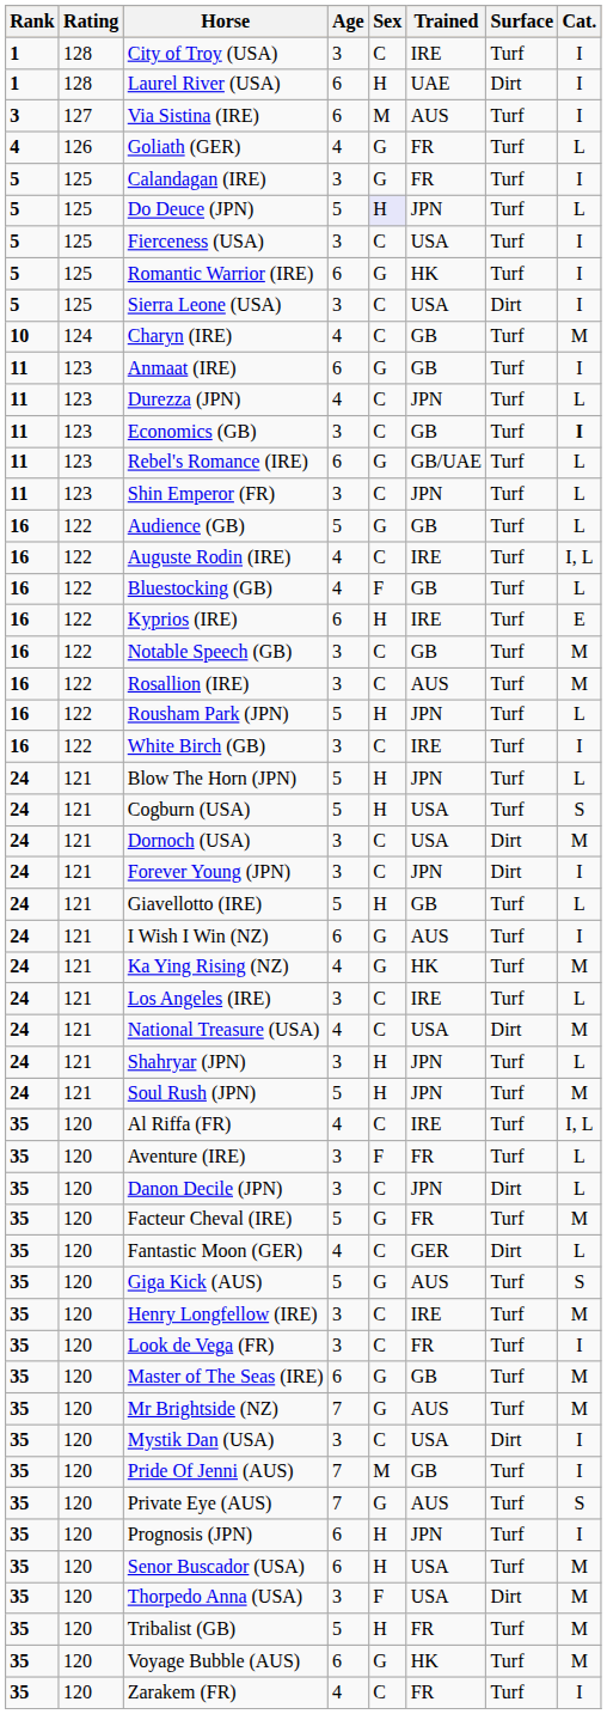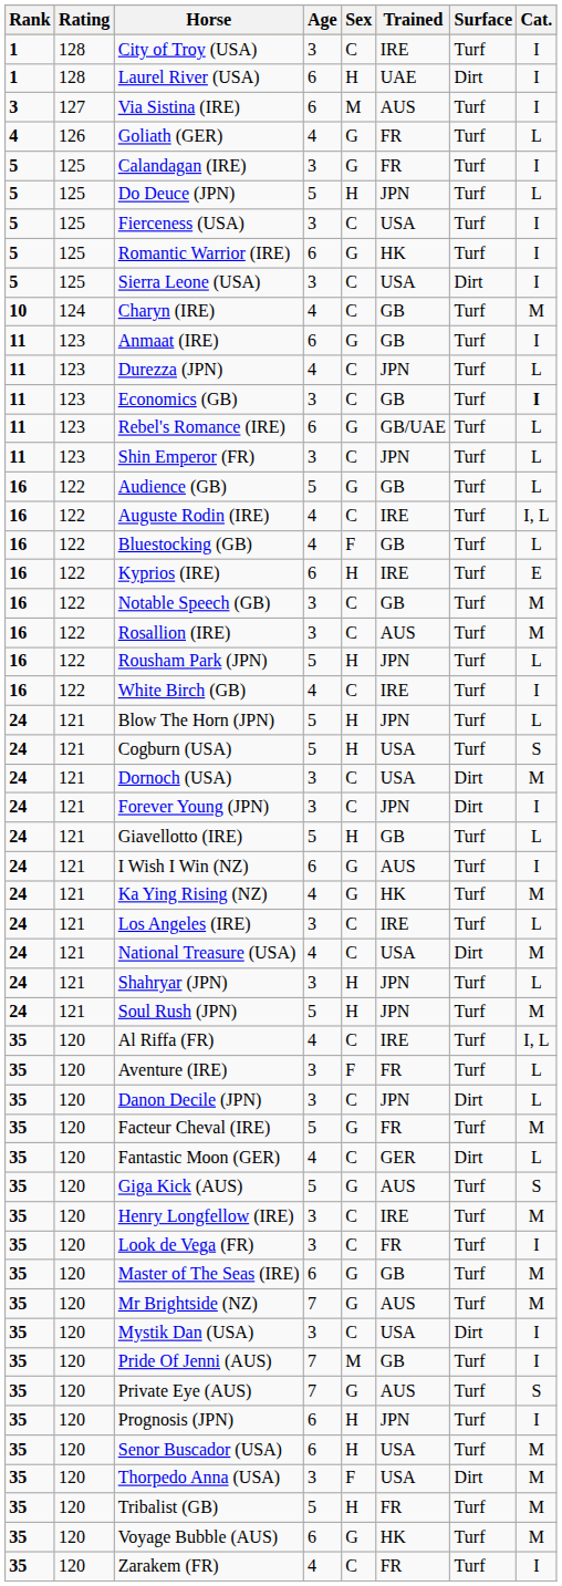 <table class="wikitable sortable" style="font-size:90%">
 <tr style="background:tan; text-align:center;">
 <th><strong>Rank</strong><br></th>
 <th><strong>Rating</strong><br></th>
 <th><strong>Horse</strong><br></th>
 <th><strong>Age</strong><br></th>
 <th><strong>Sex</strong><br></th>
 <th><strong>Trained</strong><br></th>
 <th><strong>Surface</strong><br></th>
 <th><strong>Cat.</strong><br></th>
 </tr>
 <tr>
 <td><strong>1</strong></td>
 <td>128</td>
 <td><a href='#'>City of Troy</a> (USA)</td>
 <td>3</td>
 <td>C</td>
 <td>IRE</td>
 <td>Turf</td>
 <td align=center>I</td>
 </tr>
 <tr>
 <td><strong>1</strong></td>
 <td>128</td>
 <td><a href='#'>Laurel River</a> (USA)</td>
 <td>6</td>
 <td>H</td>
 <td>UAE</td>
 <td>Dirt</td>
 <td align=center>I</td>
 </tr>
 <tr>
 <td><strong>3</strong></td>
 <td>127</td>
 <td><a href='#'>Via Sistina</a> (IRE)</td>
 <td>6</td>
 <td>M</td>
 <td>AUS</td>
 <td>Turf</td>
 <td align=center>I</td>
 </tr>
 <tr>
 <td><strong>4</strong></td>
 <td>126</td>
 <td><a href='#'>Goliath</a> (GER)</td>
 <td>4</td>
 <td>G</td>
 <td>FR</td>
 <td>Turf</td>
 <td align=center>L</td>
 </tr>
 <tr>
 <td><strong>5</strong></td>
 <td>125</td>
 <td><a href='#'>Calandagan</a> (IRE)</td>
 <td>3</td>
 <td>G</td>
 <td>FR</td>
 <td>Turf</td>
 <td align=center>I</td>
 </tr>
 <tr>
 <td><strong>5</strong></td>
 <td>125</td>
 <td><a href='#'>Do Deuce</a> (JPN)</td>
 <td>5</td>
-<td style="background: lavender;">H</td>
+<td>H</td>
 <td>JPN</td>
 <td>Turf</td>
 <td align=center>L</td>
 </tr>
 <tr>
 <td><strong>5</strong></td>
 <td>125</td>
 <td><a href='#'>Fierceness</a> (USA)</td>
 <td>3</td>
 <td>C</td>
 <td>USA</td>
 <td>Turf</td>
 <td align=center>I</td>
 </tr>
 <tr>
 <td><strong>5</strong></td>
 <td>125</td>
 <td><a href='#'>Romantic Warrior</a> (IRE)</td>
 <td>6</td>
 <td>G</td>
 <td>HK</td>
 <td>Turf</td>
 <td align=center>I</td>
 </tr>
 <tr>
 <td><strong>5</strong></td>
 <td>125</td>
 <td><a href='#'>Sierra Leone</a> (USA)</td>
 <td>3</td>
 <td>C</td>
 <td>USA</td>
 <td>Dirt</td>
 <td align=center>I</td>
 </tr>
 <tr>
 <td><strong>10</strong></td>
 <td>124</td>
 <td><a href='#'>Charyn</a> (IRE)</td>
 <td>4</td>
 <td>C</td>
 <td>GB</td>
 <td>Turf</td>
 <td align=center>M</td>
 </tr>
 <tr>
 <td><strong>11</strong></td>
 <td>123</td>
 <td><a href='#'>Anmaat</a> (IRE)</td>
 <td>6</td>
 <td>G</td>
 <td>GB</td>
 <td>Turf</td>
 <td align=center>I</td>
 </tr>
 <tr>
 <td><strong>11</strong></td>
 <td>123</td>
 <td><a href='#'>Durezza</a> (JPN)</td>
 <td>4</td>
 <td>C</td>
 <td>JPN</td>
 <td>Turf</td>
 <td align=center>L</td>
 </tr>
 <tr>
 <td><strong>11</strong></td>
 <td>123</td>
 <td><a href='#'>Economics</a> (GB)</td>
 <td>3</td>
 <td>C</td>
 <td>GB</td>
 <td>Turf</td>
 <td align=center><strong>I</strong></td>
 </tr>
 <tr>
 <td><strong>11</strong></td>
 <td>123</td>
 <td><a href='#'>Rebel's Romance</a> (IRE)</td>
 <td>6</td>
 <td>G</td>
 <td>GB/UAE</td>
 <td>Turf</td>
 <td align=center>L</td>
 </tr>
 <tr>
 <td><strong>11</strong></td>
 <td>123</td>
 <td><a href='#'>Shin Emperor</a> (FR)</td>
 <td>3</td>
 <td>C</td>
 <td>JPN</td>
 <td>Turf</td>
 <td align=center>L</td>
 </tr>
 <tr>
 <td><strong>16</strong></td>
 <td>122</td>
 <td><a href='#'>Audience</a> (GB)</td>
 <td>5</td>
 <td>G</td>
 <td>GB</td>
 <td>Turf</td>
 <td align=center>L</td>
 </tr>
 <tr>
 <td><strong>16</strong></td>
 <td>122</td>
 <td><a href='#'>Auguste Rodin</a> (IRE)</td>
 <td>4</td>
 <td>C</td>
 <td>IRE</td>
 <td>Turf</td>
 <td align=center>I, L</td>
 </tr>
 <tr>
 <td><strong>16</strong></td>
 <td>122</td>
 <td><a href='#'>Bluestocking</a> (GB)</td>
 <td>4</td>
 <td>F</td>
 <td>GB</td>
 <td>Turf</td>
 <td align=center>L</td>
 </tr>
 <tr>
 <td><strong>16</strong></td>
 <td>122</td>
 <td><a href='#'>Kyprios</a> (IRE)</td>
 <td>6</td>
 <td>H</td>
 <td>IRE</td>
 <td>Turf</td>
 <td align=center>E</td>
 </tr>
 <tr>
 <td><strong>16</strong></td>
 <td>122</td>
 <td><a href='#'>Notable Speech</a> (GB)</td>
 <td>3</td>
 <td>C</td>
 <td>GB</td>
 <td>Turf</td>
 <td align=center>M</td>
 </tr>
 <tr>
 <td><strong>16</strong></td>
 <td>122</td>
 <td><a href='#'>Rosallion</a> (IRE)</td>
 <td>3</td>
 <td>C</td>
 <td>AUS</td>
 <td>Turf</td>
 <td align=center>M</td>
 </tr>
 <tr>
 <td><strong>16</strong></td>
 <td>122</td>
 <td><a href='#'>Rousham Park</a> (JPN)</td>
 <td>5</td>
 <td>H</td>
 <td>JPN</td>
 <td>Turf</td>
 <td align=center>L</td>
 </tr>
 <tr>
 <td><strong>16</strong></td>
 <td>122</td>
 <td><a href='#'>White Birch</a> (GB)</td>
-<td>3</td>
+<td>4</td>
 <td>C</td>
 <td>IRE</td>
 <td>Turf</td>
 <td align=center>I</td>
 </tr>
 <tr>
 <td><strong>24</strong></td>
 <td>121</td>
 <td>Blow The Horn (JPN)</td>
 <td>5</td>
 <td>H</td>
 <td>JPN</td>
 <td>Turf</td>
 <td align=center>L</td>
 </tr>
 <tr>
 <td><strong>24</strong></td>
 <td>121</td>
 <td>Cogburn (USA)</td>
 <td>5</td>
 <td>H</td>
 <td>USA</td>
 <td>Turf</td>
 <td align=center>S</td>
 </tr>
 <tr>
 <td><strong>24</strong></td>
 <td>121</td>
 <td><a href='#'>Dornoch</a> (USA)</td>
 <td>3</td>
 <td>C</td>
 <td>USA</td>
 <td>Dirt</td>
 <td align=center>M</td>
 </tr>
 <tr>
 <td><strong>24</strong></td>
 <td>121</td>
 <td><a href='#'>Forever Young</a> (JPN)</td>
 <td>3</td>
 <td>C</td>
 <td>JPN</td>
 <td>Dirt</td>
 <td align=center>I</td>
 </tr>
 <tr>
 <td><strong>24</strong></td>
 <td>121</td>
 <td>Giavellotto (IRE)</td>
 <td>5</td>
 <td>H</td>
 <td>GB</td>
 <td>Turf</td>
 <td align=center>L</td>
 </tr>
 <tr>
 <td><strong>24</strong></td>
 <td>121</td>
 <td>I Wish I Win (NZ)</td>
 <td>6</td>
 <td>G</td>
 <td>AUS</td>
 <td>Turf</td>
 <td align=center>I</td>
 </tr>
 <tr>
 <td><strong>24</strong></td>
 <td>121</td>
 <td><a href='#'>Ka Ying Rising</a> (NZ)</td>
 <td>4</td>
 <td>G</td>
 <td>HK</td>
 <td>Turf</td>
 <td align=center>M</td>
 </tr>
 <tr>
 <td><strong>24</strong></td>
 <td>121</td>
 <td><a href='#'>Los Angeles</a> (IRE)</td>
 <td>3</td>
 <td>C</td>
 <td>IRE</td>
 <td>Turf</td>
 <td align=center>L</td>
 </tr>
 <tr>
 <td><strong>24</strong></td>
 <td>121</td>
 <td><a href='#'>National Treasure</a> (USA)</td>
 <td>4</td>
 <td>C</td>
 <td>USA</td>
 <td>Dirt</td>
 <td align=center>M</td>
 </tr>
 <tr>
 <td><strong>24</strong></td>
 <td>121</td>
 <td><a href='#'>Shahryar</a> (JPN)</td>
 <td>3</td>
 <td>H</td>
 <td>JPN</td>
 <td>Turf</td>
 <td align=center>L</td>
 </tr>
 <tr>
 <td><strong>24</strong></td>
 <td>121</td>
 <td><a href='#'>Soul Rush</a> (JPN)</td>
 <td>5</td>
 <td>H</td>
 <td>JPN</td>
 <td>Turf</td>
 <td align=center>M</td>
 </tr>
 <tr>
 <td><strong>35</strong></td>
 <td>120</td>
 <td>Al Riffa (FR)</td>
 <td>4</td>
 <td>C</td>
 <td>IRE</td>
 <td>Turf</td>
 <td align=center>I, L</td>
 </tr>
 <tr>
 <td><strong>35</strong></td>
 <td>120</td>
 <td>Aventure (IRE)</td>
 <td>3</td>
 <td>F</td>
 <td>FR</td>
 <td>Turf</td>
 <td align=center>L</td>
 </tr>
 <tr>
 <td><strong>35</strong></td>
 <td>120</td>
 <td><a href='#'>Danon Decile</a> (JPN)</td>
 <td>3</td>
 <td>C</td>
 <td>JPN</td>
 <td>Dirt</td>
 <td align=center>L</td>
 </tr>
 <tr>
 <td><strong>35</strong></td>
 <td>120</td>
 <td>Facteur Cheval (IRE)</td>
 <td>5</td>
 <td>G</td>
 <td>FR</td>
 <td>Turf</td>
 <td align=center>M</td>
 </tr>
 <tr>
 <td><strong>35</strong></td>
 <td>120</td>
 <td>Fantastic Moon (GER)</td>
 <td>4</td>
 <td>C</td>
 <td>GER</td>
 <td>Dirt</td>
 <td align=center>L</td>
 </tr>
 <tr>
 <td><strong>35</strong></td>
 <td>120</td>
 <td><a href='#'>Giga Kick</a> (AUS)</td>
 <td>5</td>
 <td>G</td>
 <td>AUS</td>
 <td>Turf</td>
 <td align=center>S</td>
 </tr>
 <tr>
 <td><strong>35</strong></td>
 <td>120</td>
 <td><a href='#'>Henry Longfellow</a> (IRE)</td>
 <td>3</td>
 <td>C</td>
 <td>IRE</td>
 <td>Turf</td>
 <td align=center>M</td>
 </tr>
 <tr>
 <td><strong>35</strong></td>
 <td>120</td>
 <td><a href='#'>Look de Vega</a> (FR)</td>
 <td>3</td>
 <td>C</td>
 <td>FR</td>
 <td>Turf</td>
 <td align=center>I</td>
 </tr>
 <tr>
 <td><strong>35</strong></td>
 <td>120</td>
 <td><a href='#'>Master of The Seas</a> (IRE)</td>
 <td>6</td>
 <td>G</td>
 <td>GB</td>
 <td>Turf</td>
 <td align=center>M</td>
 </tr>
 <tr>
 <td><strong>35</strong></td>
 <td>120</td>
 <td><a href='#'>Mr Brightside</a> (NZ)</td>
 <td>7</td>
 <td>G</td>
 <td>AUS</td>
 <td>Turf</td>
 <td align=center>M</td>
 </tr>
 <tr>
 <td><strong>35</strong></td>
 <td>120</td>
 <td><a href='#'>Mystik Dan</a> (USA)</td>
 <td>3</td>
 <td>C</td>
 <td>USA</td>
 <td>Dirt</td>
 <td align=center>I</td>
 </tr>
 <tr>
 <td><strong>35</strong></td>
 <td>120</td>
 <td><a href='#'>Pride Of Jenni</a> (AUS)</td>
 <td>7</td>
 <td>M</td>
 <td>GB</td>
 <td>Turf</td>
 <td align=center>I</td>
 </tr>
 <tr>
 <td><strong>35</strong></td>
 <td>120</td>
 <td>Private Eye (AUS)</td>
 <td>7</td>
 <td>G</td>
 <td>AUS</td>
 <td>Turf</td>
 <td align=center>S</td>
 </tr>
 <tr>
 <td><strong>35</strong></td>
 <td>120</td>
 <td>Prognosis (JPN)</td>
 <td>6</td>
 <td>H</td>
 <td>JPN</td>
 <td>Turf</td>
 <td align=center>I</td>
 </tr>
 <tr>
 <td><strong>35</strong></td>
 <td>120</td>
 <td><a href='#'>Senor Buscador</a> (USA)</td>
 <td>6</td>
 <td>H</td>
 <td>USA</td>
 <td>Turf</td>
 <td align=center>M</td>
 </tr>
 <tr>
 <td><strong>35</strong></td>
 <td>120</td>
 <td><a href='#'>Thorpedo Anna</a> (USA)</td>
 <td>3</td>
 <td>F</td>
 <td>USA</td>
 <td>Dirt</td>
 <td align=center>M</td>
 </tr>
 <tr>
 <td><strong>35</strong></td>
 <td>120</td>
 <td>Tribalist (GB)</td>
 <td>5</td>
 <td>H</td>
 <td>FR</td>
 <td>Turf</td>
 <td align=center>M</td>
 </tr>
 <tr>
 <td><strong>35</strong></td>
 <td>120</td>
 <td>Voyage Bubble (AUS)</td>
 <td>6</td>
 <td>G</td>
 <td>HK</td>
 <td>Turf</td>
 <td align=center>M</td>
 </tr>
 <tr>
 <td><strong>35</strong></td>
 <td>120</td>
 <td>Zarakem (FR)</td>
 <td>4</td>
 <td>C</td>
 <td>FR</td>
 <td>Turf</td>
 <td align=center>I</td>
 </tr>
 <tr>
 </tr>
 </table>
